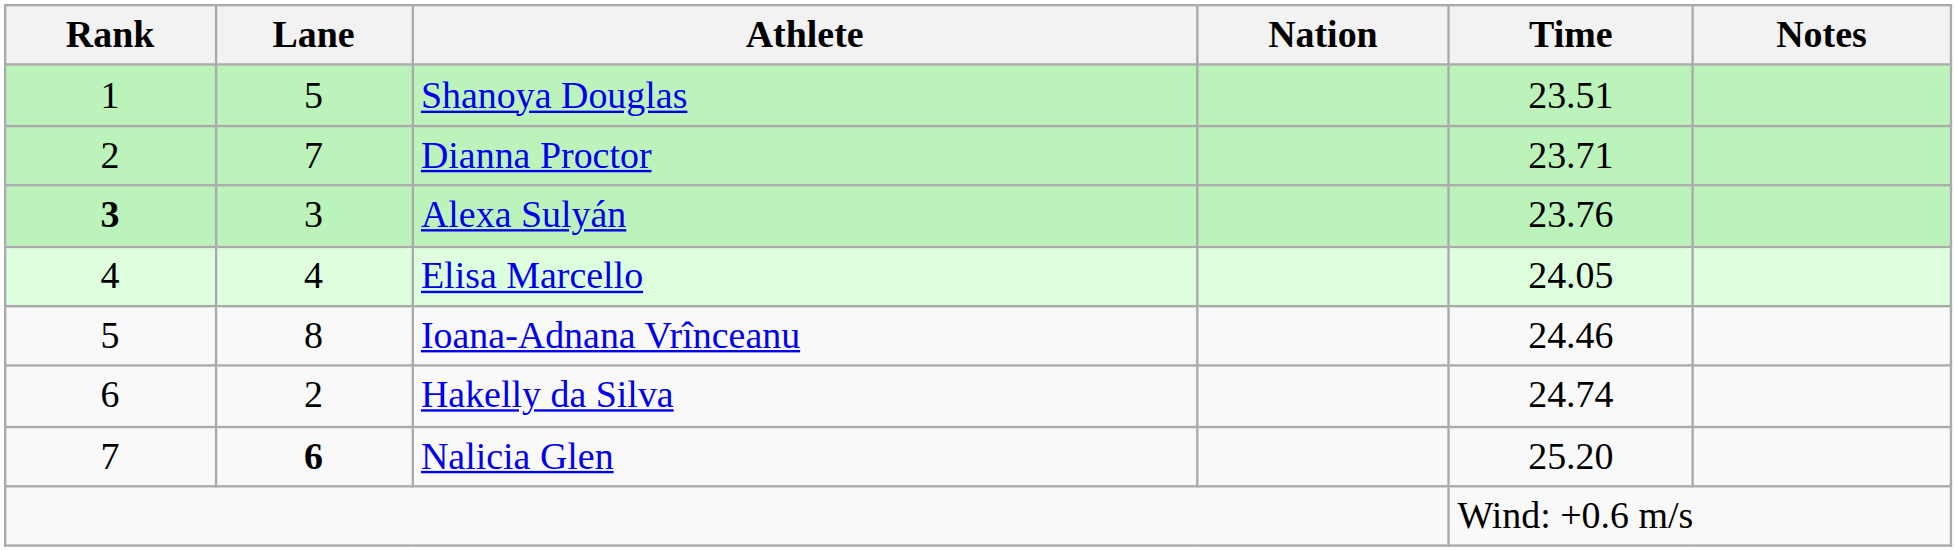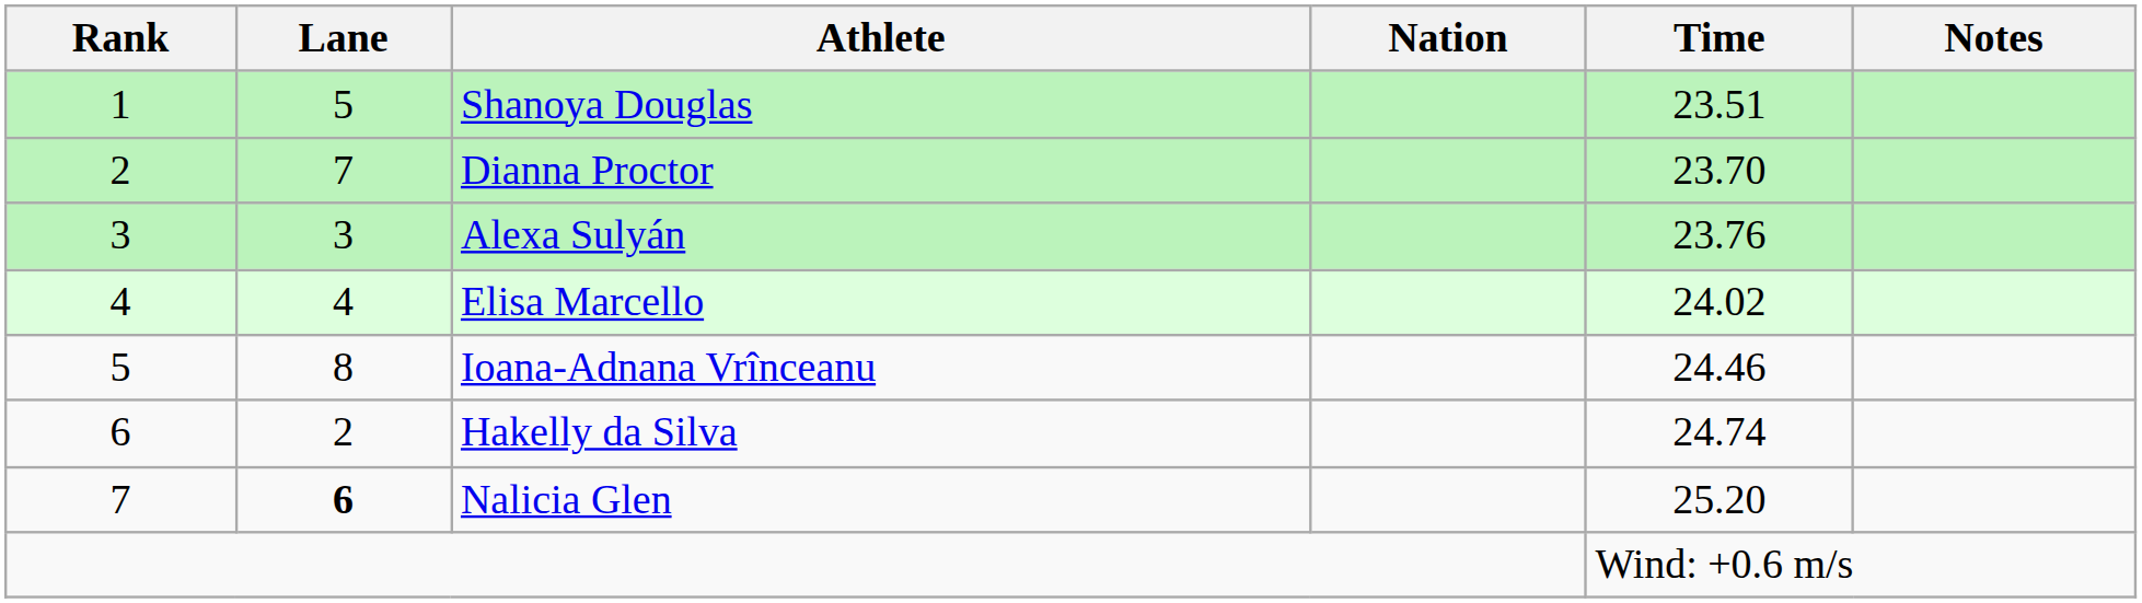 <table class="wikitable sortable" style="text-align:center;width: 65%;">
 <tr>
 <th scope="col">Rank</th>
 <th scope="col">Lane</th>
 <th scope="col">Athlete</th>
 <th scope="col">Nation</th>
 <th scope="col">Time</th>
 <th scope="col">Notes</th>
 </tr>
 <tr bgcolor=bbf3bb>
 <td>1</td>
 <td>5</td>
 <td align=left><a href='#'>Shanoya Douglas</a></td>
 <td align=left></td>
 <td>23.51</td>
 <td></td>
 </tr>
 <tr bgcolor=bbf3bb>
 <td>2</td>
 <td>7</td>
 <td align=left><a href='#'>Dianna Proctor</a></td>
 <td align=left></td>
-<td>23.71</td>
+<td>23.70</td>
 <td></td>
 </tr>
 <tr bgcolor=bbf3bb>
-<td><strong>3</strong></td>
+<td>3</td>
 <td>3</td>
 <td align=left><a href='#'>Alexa Sulyán</a></td>
 <td align=left></td>
 <td>23.76</td>
 <td></td>
 </tr>
 <tr bgcolor=ddffdd>
 <td>4</td>
 <td>4</td>
 <td align=left><a href='#'>Elisa Marcello</a></td>
 <td align=left></td>
-<td>24.05</td>
+<td>24.02</td>
 <td></td>
 </tr>
 <tr>
 <td>5</td>
 <td>8</td>
 <td align=left><a href='#'>Ioana-Adnana Vrînceanu</a></td>
 <td align=left></td>
 <td>24.46</td>
 <td></td>
 </tr>
 <tr>
 <td>6</td>
 <td>2</td>
 <td align=left><a href='#'>Hakelly da Silva</a></td>
 <td align=left></td>
 <td>24.74</td>
 <td></td>
 </tr>
 <tr>
 <td>7</td>
 <td><strong>6</strong></td>
 <td align=left><a href='#'>Nalicia Glen</a></td>
 <td align=left></td>
 <td>25.20</td>
 <td></td>
 </tr>
 <tr class="sortbottom">
 <td colspan="4"></td>
 <td colspan="2" style="text-align:left;">Wind: +0.6 m/s</td>
 </tr>
 </table>
